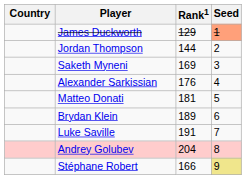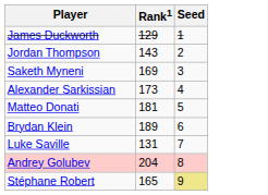 <table class="sortable wikitable">
 <tr>
-<th width="70">Country</th>
 <th width="175">Player</th>
 <th>Rank<sup>1</sup></th>
 <th>Seed</th>
 </tr>
 <tr>
-<td><s></s></td>
 <td><s><a href='#'>James Duckworth</a></s></td>
 <td><s>129</s></td>
-<td style="background: lightsalmon;"><s>1</s></td>
+<td><s>1</s></td>
 </tr>
 <tr>
-<td></td>
 <td><a href='#'>Jordan Thompson</a></td>
-<td>144</td>
+<td>143</td>
 <td>2</td>
 </tr>
 <tr>
-<td></td>
 <td><a href='#'>Saketh Myneni</a></td>
 <td>169</td>
 <td>3</td>
 </tr>
 <tr>
-<td></td>
 <td><a href='#'>Alexander Sarkissian</a></td>
-<td>176</td>
+<td>173</td>
 <td>4</td>
 </tr>
 <tr>
-<td></td>
 <td><a href='#'>Matteo Donati</a></td>
 <td>181</td>
 <td>5</td>
 </tr>
 <tr>
-<td></td>
 <td><a href='#'>Brydan Klein</a></td>
 <td>189</td>
 <td>6</td>
 </tr>
 <tr>
-<td></td>
 <td><a href='#'>Luke Saville</a></td>
-<td>191</td>
+<td>131</td>
 <td>7</td>
 </tr>
 <tr style="background:#fcc;">
-<td></td>
 <td><a href='#'>Andrey Golubev</a></td>
 <td>204</td>
 <td>8</td>
 </tr>
 <tr>
-<td></td>
 <td><a href='#'>Stéphane Robert</a></td>
-<td>166</td>
+<td>165</td>
 <td style="background: khaki;">9</td>
 </tr>
 </table>
